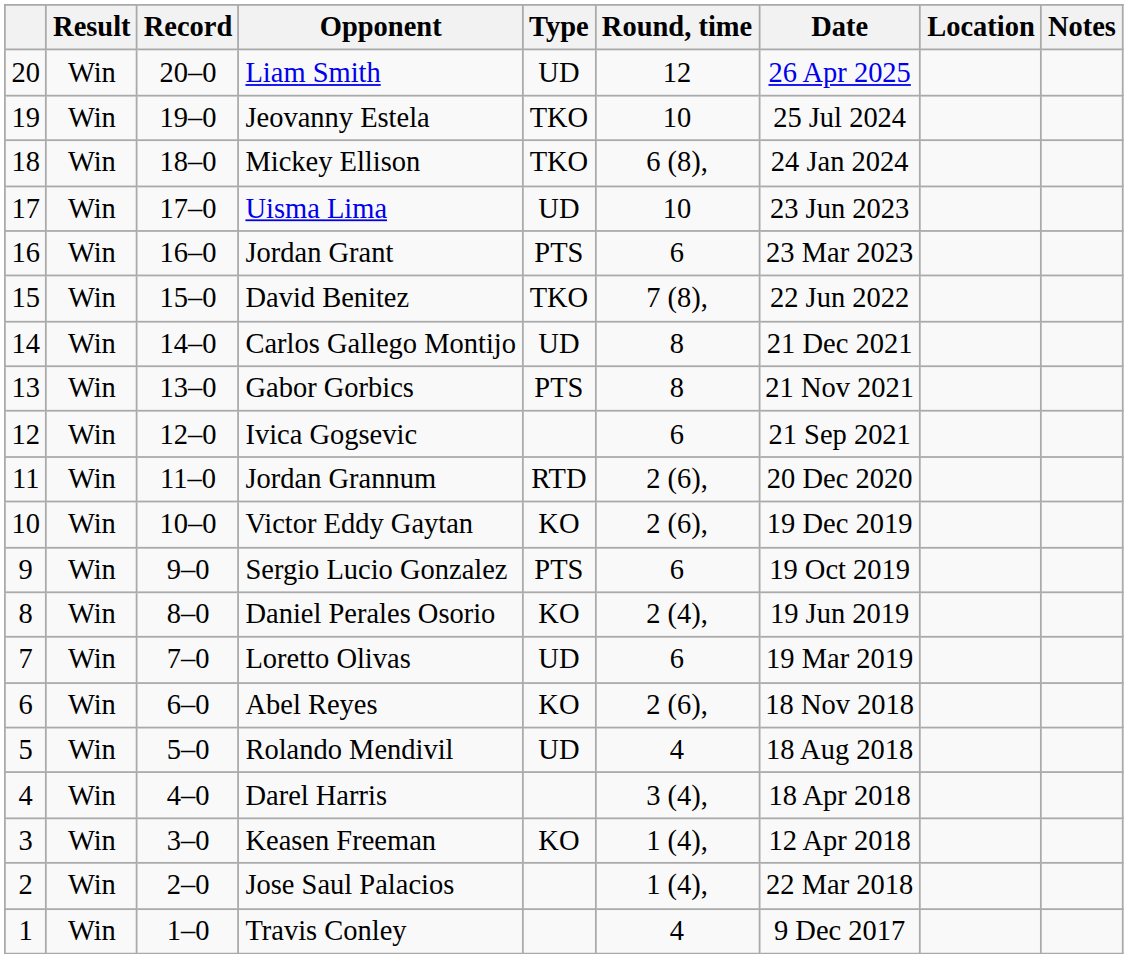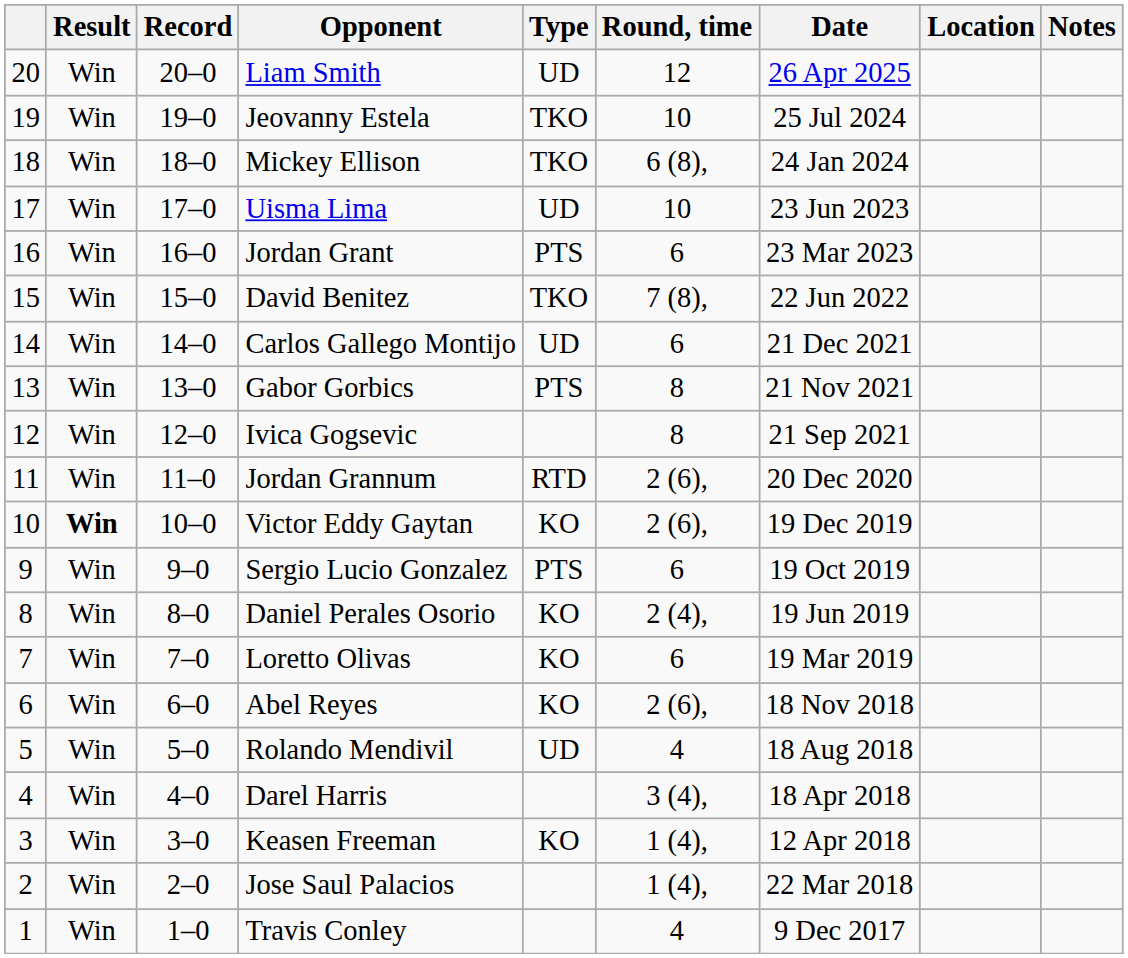 <table class="wikitable" style="text-align:center">
 <tr>
 <th></th>
 <th>Result</th>
 <th>Record</th>
 <th>Opponent</th>
 <th>Type</th>
 <th>Round, time</th>
 <th>Date</th>
 <th>Location</th>
 <th>Notes</th>
 </tr>
 <tr>
 <td>20</td>
 <td> Win</td>
 <td>20–0</td>
 <td style="text-align:left;"><a href='#'>Liam Smith</a></td>
 <td>UD</td>
 <td>12</td>
 <td><a href='#'>26 Apr 2025</a></td>
 <td style="text-align:left;"></td>
 <td></td>
 </tr>
 <tr>
 <td>19</td>
 <td> Win</td>
 <td>19–0</td>
 <td style="text-align:left;">Jeovanny Estela</td>
 <td>TKO</td>
 <td>10</td>
 <td>25 Jul 2024</td>
 <td style="text-align:left;"></td>
 <td></td>
 </tr>
 <tr>
 <td>18</td>
 <td> Win</td>
 <td>18–0</td>
 <td style="text-align:left;">Mickey Ellison</td>
 <td>TKO</td>
 <td>6 (8), </td>
 <td>24 Jan 2024</td>
 <td style="text-align:left;"></td>
 <td></td>
 </tr>
 <tr>
 <td>17</td>
 <td> Win</td>
 <td>17–0</td>
 <td style="text-align:left;"><a href='#'>Uisma Lima</a></td>
 <td>UD</td>
 <td>10</td>
 <td>23 Jun 2023</td>
 <td style="text-align:left;"></td>
 <td style="text-align:left;"></td>
 </tr>
 <tr>
 <td>16</td>
 <td> Win</td>
 <td>16–0</td>
 <td style="text-align:left;">Jordan Grant</td>
 <td>PTS</td>
 <td>6</td>
 <td>23 Mar 2023</td>
 <td style="text-align:left;"></td>
 <td></td>
 </tr>
 <tr>
 <td>15</td>
 <td> Win</td>
 <td>15–0</td>
 <td style="text-align:left;">David Benitez</td>
 <td>TKO</td>
 <td>7 (8), </td>
 <td>22 Jun 2022</td>
 <td style="text-align:left;"></td>
 <td></td>
 </tr>
 <tr>
 <td>14</td>
 <td> Win</td>
 <td>14–0</td>
 <td style="text-align:left;">Carlos Gallego Montijo</td>
 <td>UD</td>
-<td>8</td>
+<td>6</td>
 <td>21 Dec 2021</td>
 <td style="text-align:left;"></td>
 <td style="text-align:left;"></td>
 </tr>
 <tr>
 <td>13</td>
 <td> Win</td>
 <td>13–0</td>
 <td style="text-align:left;">Gabor Gorbics</td>
 <td>PTS</td>
 <td>8</td>
 <td>21 Nov 2021</td>
 <td style="text-align:left;"></td>
 <td></td>
 </tr>
 <tr>
 <td>12</td>
 <td> Win</td>
 <td>12–0</td>
 <td style="text-align:left;">Ivica Gogsevic</td>
 <td></td>
-<td>6</td>
+<td>8</td>
 <td>21 Sep 2021</td>
 <td style="text-align:left;"></td>
 <td></td>
 </tr>
 <tr>
 <td>11</td>
 <td> Win</td>
 <td>11–0</td>
 <td style="text-align:left;">Jordan Grannum</td>
 <td>RTD</td>
 <td>2 (6), </td>
 <td>20 Dec 2020</td>
 <td style="text-align:left;"></td>
 <td></td>
 </tr>
 <tr>
 <td>10</td>
-<td> Win</td>
+<td><strong> Win</strong></td>
 <td>10–0</td>
 <td style="text-align:left;">Victor Eddy Gaytan</td>
 <td>KO</td>
 <td>2 (6), </td>
 <td>19 Dec 2019</td>
 <td style="text-align:left;"></td>
 <td></td>
 </tr>
 <tr>
 <td>9</td>
 <td> Win</td>
 <td>9–0</td>
 <td style="text-align:left;">Sergio Lucio Gonzalez</td>
 <td>PTS</td>
 <td>6</td>
 <td>19 Oct 2019</td>
 <td style="text-align:left;"></td>
 <td></td>
 </tr>
 <tr>
 <td>8</td>
 <td> Win</td>
 <td>8–0</td>
 <td style="text-align:left;">Daniel Perales Osorio</td>
 <td>KO</td>
 <td>2 (4), </td>
 <td>19 Jun 2019</td>
 <td style="text-align:left;"></td>
 <td></td>
 </tr>
 <tr>
 <td>7</td>
 <td> Win</td>
 <td>7–0</td>
 <td style="text-align:left;">Loretto Olivas</td>
-<td>UD</td>
+<td>KO</td>
 <td>6</td>
 <td>19 Mar 2019</td>
 <td style="text-align:left;"></td>
 <td></td>
 </tr>
 <tr>
 <td>6</td>
 <td> Win</td>
 <td>6–0</td>
 <td style="text-align:left;">Abel Reyes</td>
 <td>KO</td>
 <td>2 (6), </td>
 <td>18 Nov 2018</td>
 <td style="text-align:left;"></td>
 <td></td>
 </tr>
 <tr>
 <td>5</td>
 <td> Win</td>
 <td>5–0</td>
 <td style="text-align:left;">Rolando Mendivil</td>
 <td>UD</td>
 <td>4</td>
 <td>18 Aug 2018</td>
 <td style="text-align:left;"></td>
 <td></td>
 </tr>
 <tr>
 <td>4</td>
 <td> Win</td>
 <td>4–0</td>
 <td style="text-align:left;">Darel Harris</td>
 <td></td>
 <td>3 (4), </td>
 <td>18 Apr 2018</td>
 <td style="text-align:left;"></td>
 <td></td>
 </tr>
 <tr>
 <td>3</td>
 <td> Win</td>
 <td>3–0</td>
 <td style="text-align:left;">Keasen Freeman</td>
 <td>KO</td>
 <td>1 (4), </td>
 <td>12 Apr 2018</td>
 <td style="text-align:left;"></td>
 <td></td>
 </tr>
 <tr>
 <td>2</td>
 <td> Win</td>
 <td>2–0</td>
 <td style="text-align:left;">Jose Saul Palacios</td>
 <td></td>
 <td>1 (4), </td>
 <td>22 Mar 2018</td>
 <td style="text-align:left;"></td>
 <td></td>
 </tr>
 <tr>
 <td>1</td>
 <td> Win</td>
 <td>1–0</td>
 <td style="text-align:left;">Travis Conley</td>
 <td></td>
 <td>4</td>
 <td>9 Dec 2017</td>
 <td style="text-align:left;"></td>
 <td></td>
 </tr>
 </table>
